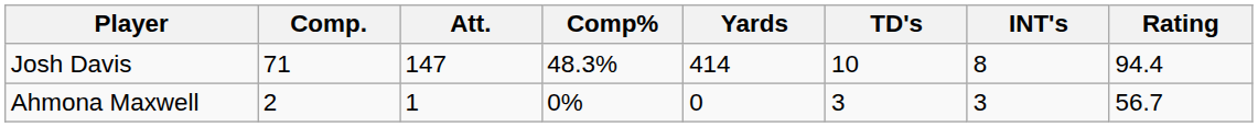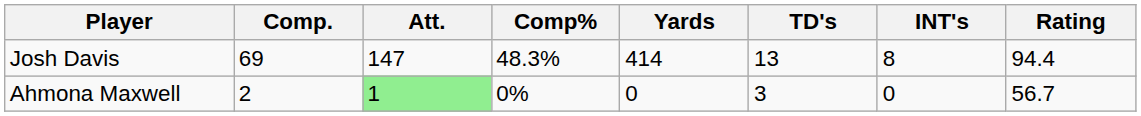 <table class="wikitable sortable">
 <tr>
 <th bgcolor="#DDDDFF" width="16%">Player</th>
 <th bgcolor="#DDDDFF" width="9%">Comp.</th>
 <th bgcolor="#DDDDFF" width="9%">Att.</th>
 <th bgcolor="#DDDDFF" width="9%">Comp%</th>
 <th bgcolor="#DDDDFF" width="9%">Yards</th>
 <th bgcolor="#DDDDFF" width="9%">TD's</th>
 <th bgcolor="#DDDDFF" width="9%">INT's</th>
 <th bgcolor="#DDDDFF" width="9%">Rating</th>
 </tr>
 <tr>
 <td>Josh Davis</td>
-<td>71</td>
+<td>69</td>
 <td>147</td>
 <td>48.3%</td>
 <td>414</td>
-<td>10</td>
+<td>13</td>
 <td>8</td>
 <td>94.4</td>
 </tr>
 <tr>
 <td>Ahmona Maxwell</td>
 <td>2</td>
-<td>1</td>
+<td style="background: lightgreen;">1</td>
 <td>0%</td>
 <td>0</td>
 <td>3</td>
-<td>3</td>
+<td>0</td>
 <td>56.7</td>
 </tr>
 </table>
